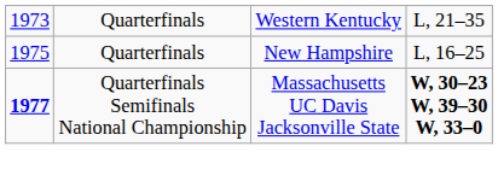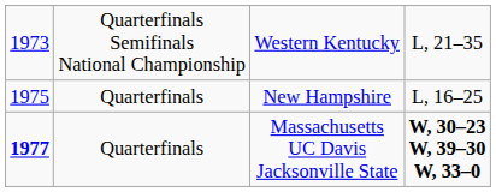 <table class="wikitable">
 <tr>
 </tr>
 <tr align="center">
 <td><a href='#'>1973</a></td>
-<td>Quarterfinals</td>
+<td>Quarterfinals<br>Semifinals<br>National Championship</td>
 <td><a href='#'>Western Kentucky</a></td>
 <td>L, 21–35</td>
 </tr>
 <tr align="center">
 <td><a href='#'>1975</a></td>
 <td>Quarterfinals</td>
 <td><a href='#'>New Hampshire</a></td>
 <td>L, 16–25</td>
 </tr>
 <tr align="center">
 <td><strong><a href='#'>1977</a></strong></td>
-<td>Quarterfinals<br>Semifinals<br>National Championship</td>
+<td>Quarterfinals</td>
 <td><a href='#'>Massachusetts</a><br><a href='#'>UC Davis</a><br><a href='#'>Jacksonville State</a></td>
 <td><strong>W, 30–23</strong><br><strong>W, 39–30</strong><br><strong>W, 33–0</strong></td>
 </tr>
 </table>
